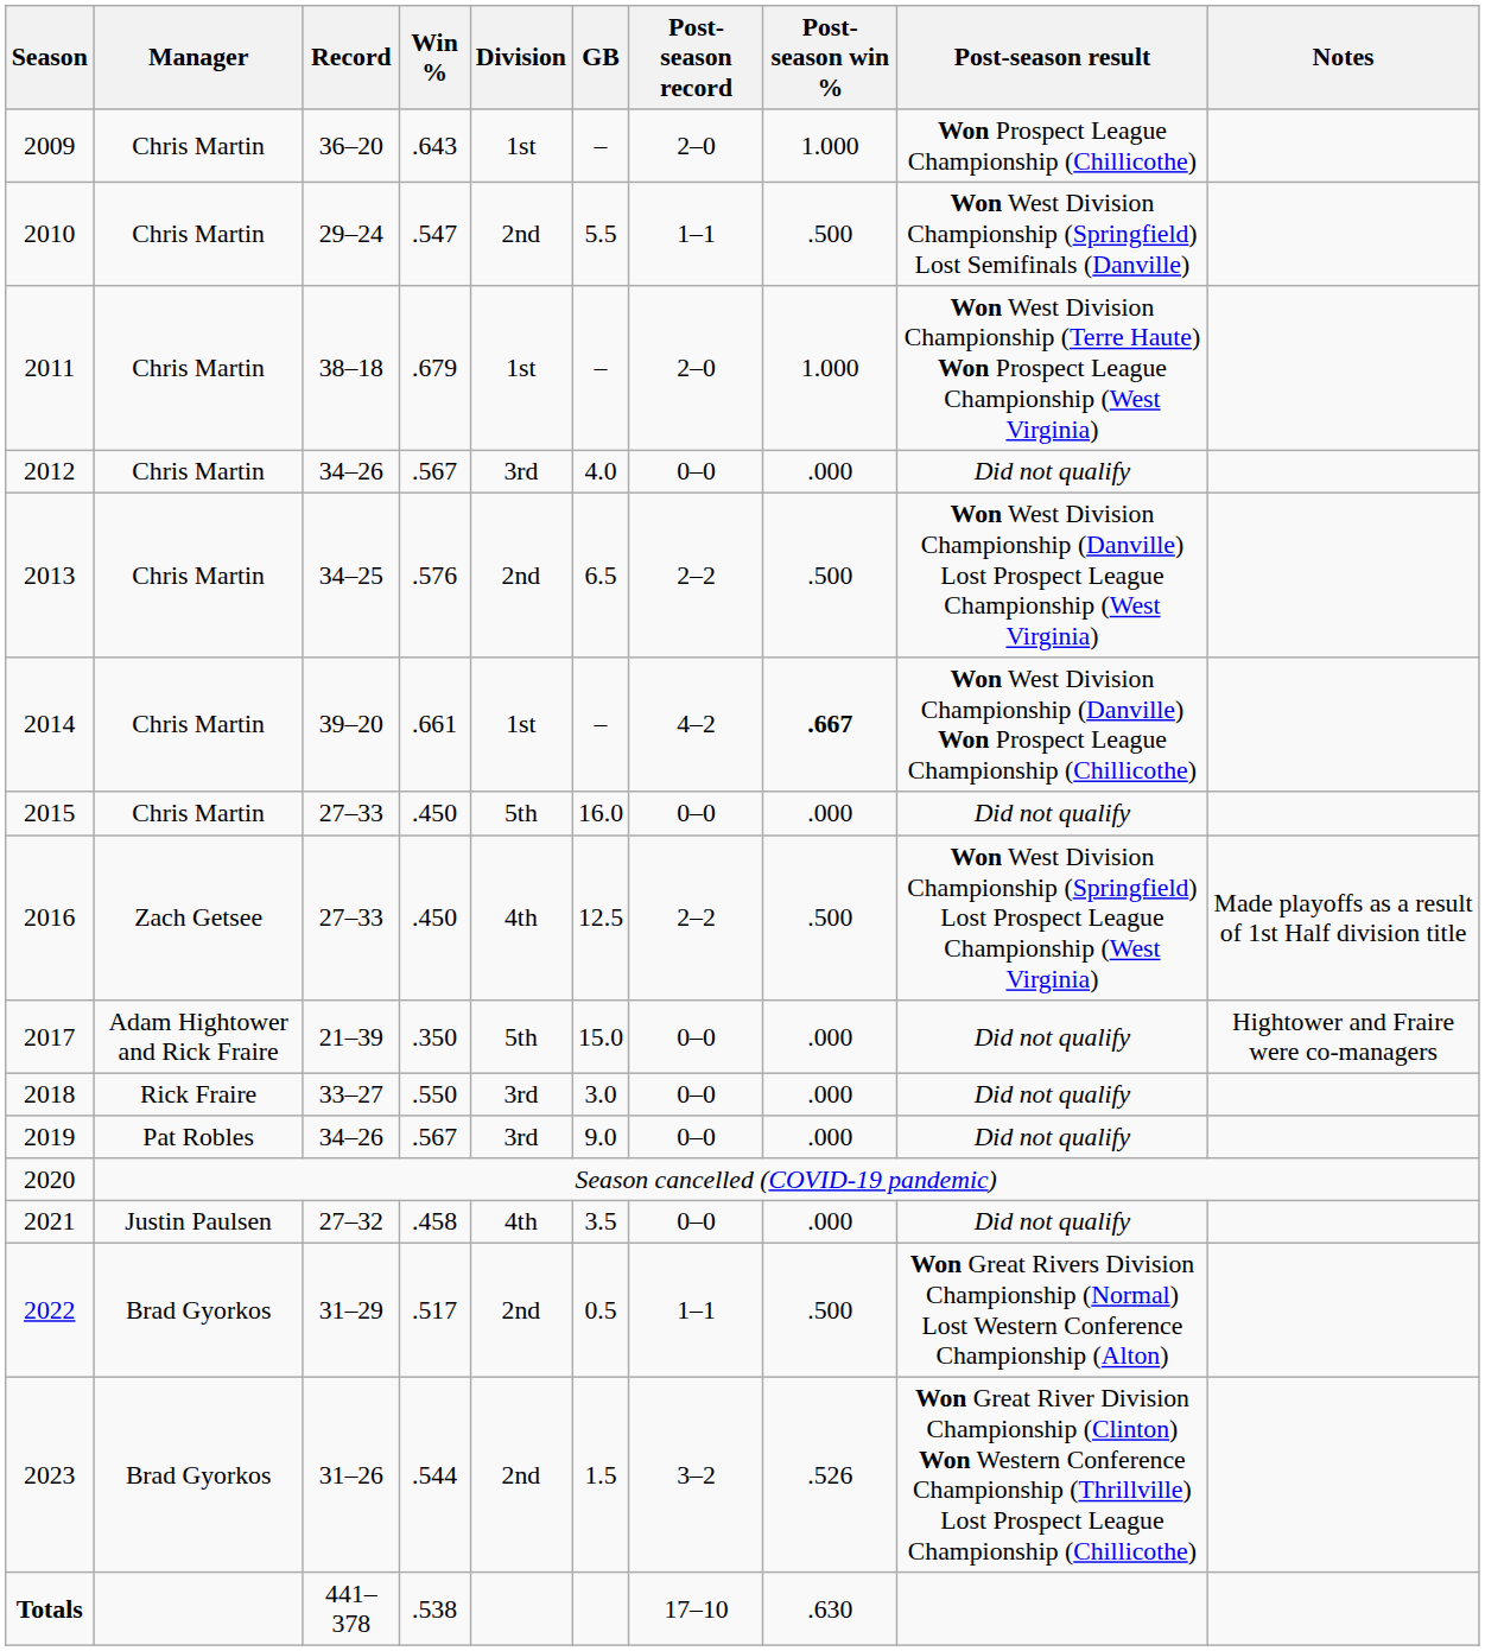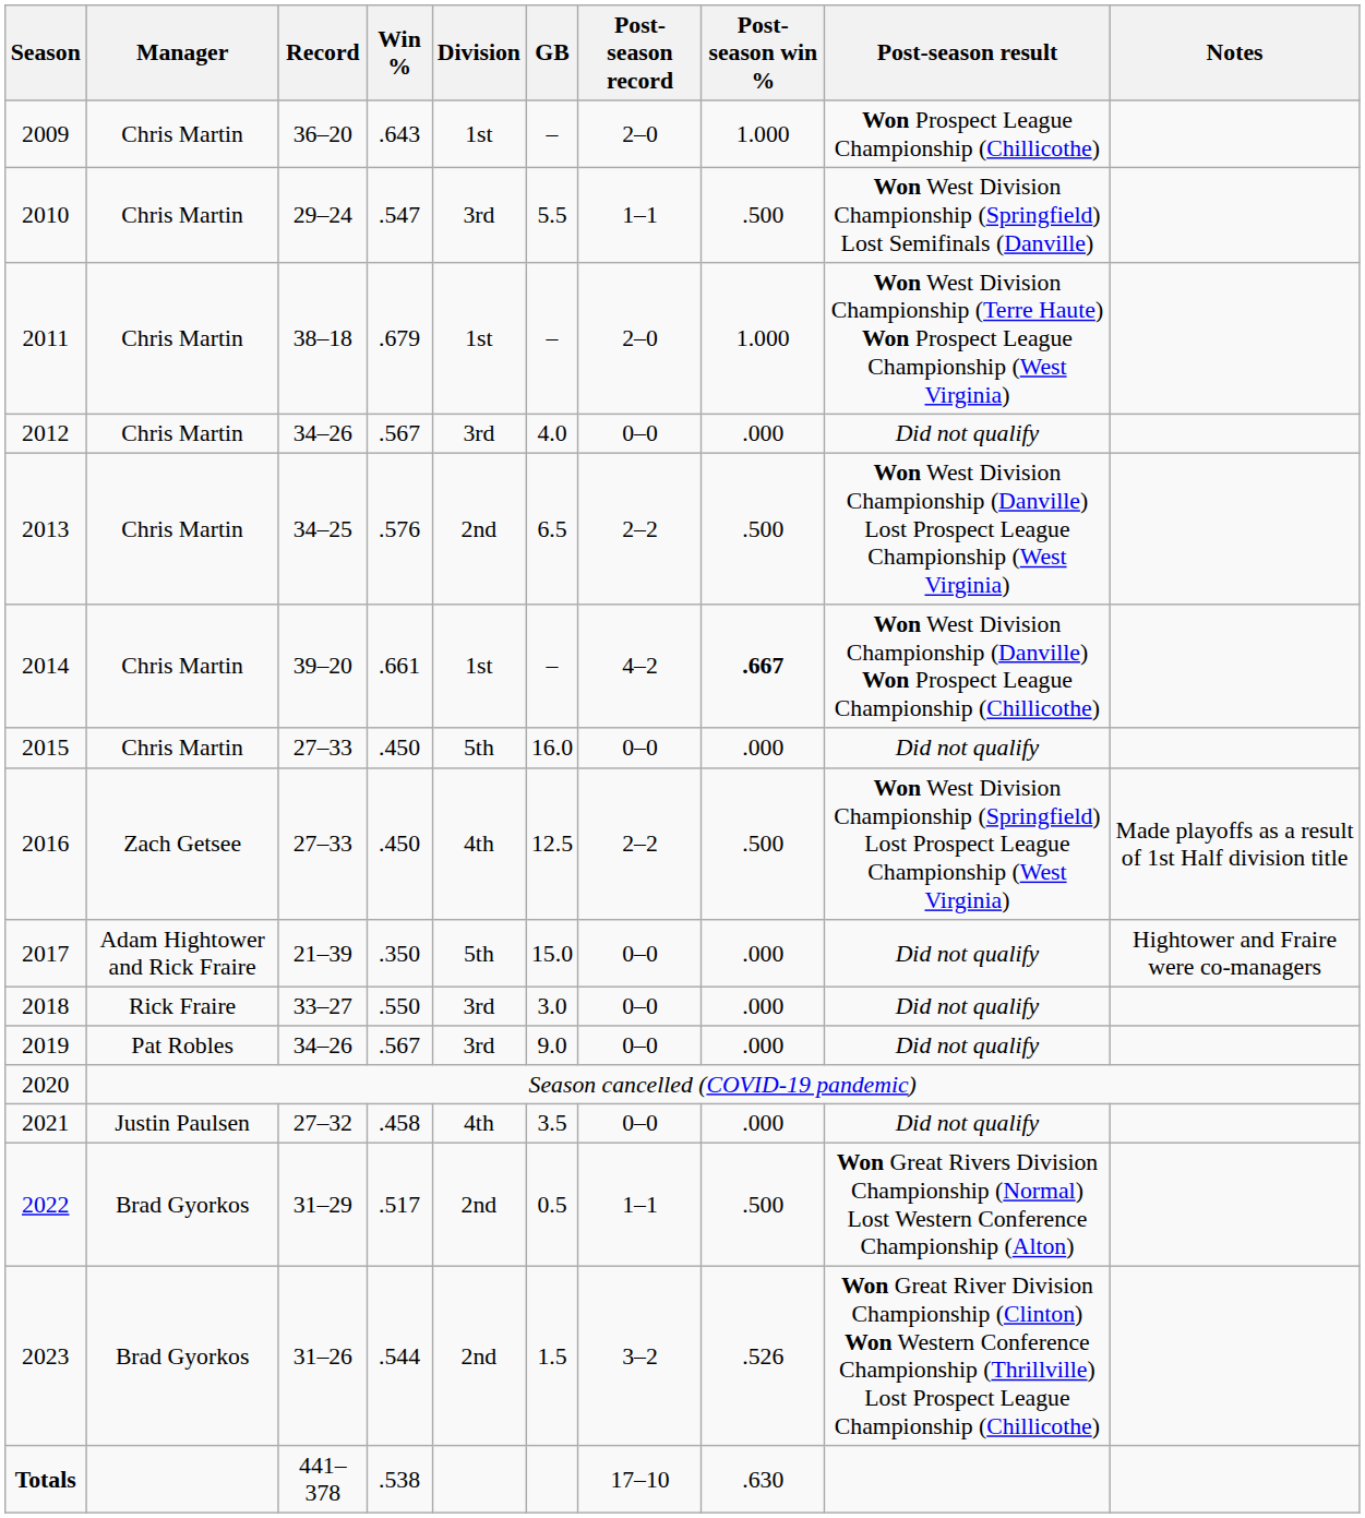 <table class="wikitable sortable" style="font-size: 95%; text-align:center;">
 <tr>
 <th>Season</th>
 <th>Manager</th>
 <th>Record</th>
 <th>Win %</th>
 <th>Division</th>
 <th>GB</th>
 <th>Post-season record</th>
 <th>Post-season win %</th>
 <th>Post-season result</th>
 <th>Notes</th>
 </tr>
 <tr>
 <td>2009</td>
 <td>Chris Martin</td>
 <td>36–20</td>
 <td>.643</td>
 <td>1st</td>
 <td>–</td>
 <td>2–0</td>
 <td>1.000</td>
 <td><strong>Won</strong> Prospect League Championship (<a href='#'>Chillicothe</a>)</td>
 <td></td>
 </tr>
 <tr>
 <td>2010</td>
 <td>Chris Martin</td>
 <td>29–24</td>
 <td>.547</td>
-<td>2nd</td>
+<td>3rd</td>
 <td>5.5</td>
 <td>1–1</td>
 <td>.500</td>
 <td><strong>Won</strong> West Division Championship (<a href='#'>Springfield</a>)<br> Lost Semifinals (<a href='#'>Danville</a>)</td>
 <td></td>
 </tr>
 <tr>
 <td>2011</td>
 <td>Chris Martin</td>
 <td>38–18</td>
 <td>.679</td>
 <td>1st</td>
 <td>–</td>
 <td>2–0</td>
 <td>1.000</td>
 <td><strong>Won</strong> West Division Championship (<a href='#'>Terre Haute</a>)<br> <strong>Won</strong> Prospect League Championship (<a href='#'>West Virginia</a>)</td>
 <td></td>
 </tr>
 <tr>
 <td>2012</td>
 <td>Chris Martin</td>
 <td>34–26</td>
 <td>.567</td>
 <td>3rd</td>
 <td>4.0</td>
 <td>0–0</td>
 <td>.000</td>
 <td><em>Did not qualify</em></td>
 <td></td>
 </tr>
 <tr>
 <td>2013</td>
 <td>Chris Martin</td>
 <td>34–25</td>
 <td>.576</td>
 <td>2nd</td>
 <td>6.5</td>
 <td>2–2</td>
 <td>.500</td>
 <td><strong>Won</strong> West Division Championship (<a href='#'>Danville</a>)<br> Lost Prospect League Championship (<a href='#'>West Virginia</a>)</td>
 <td></td>
 </tr>
 <tr>
 <td>2014</td>
 <td>Chris Martin</td>
 <td>39–20</td>
 <td>.661</td>
 <td>1st</td>
 <td>–</td>
 <td>4–2</td>
 <td><strong>.667</strong></td>
 <td><strong>Won</strong> West Division Championship (<a href='#'>Danville</a>)<br> <strong>Won</strong> Prospect League Championship (<a href='#'>Chillicothe</a>)</td>
 <td></td>
 </tr>
 <tr>
 <td>2015</td>
 <td>Chris Martin</td>
 <td>27–33</td>
 <td>.450</td>
 <td>5th</td>
 <td>16.0</td>
 <td>0–0</td>
 <td>.000</td>
 <td><em>Did not qualify</em></td>
 <td></td>
 </tr>
 <tr>
 <td>2016</td>
 <td>Zach Getsee</td>
 <td>27–33</td>
 <td>.450</td>
 <td>4th</td>
 <td>12.5</td>
 <td>2–2</td>
 <td>.500</td>
 <td><strong>Won</strong> West Division Championship (<a href='#'>Springfield</a>)<br> Lost Prospect League Championship (<a href='#'>West Virginia</a>)</td>
 <td>Made playoffs as a result of 1st Half division title</td>
 </tr>
 <tr>
 <td>2017</td>
 <td>Adam Hightower and Rick Fraire</td>
 <td>21–39</td>
 <td>.350</td>
 <td>5th</td>
 <td>15.0</td>
 <td>0–0</td>
 <td>.000</td>
 <td><em>Did not qualify</em></td>
 <td>Hightower and Fraire were co-managers</td>
 </tr>
 <tr>
 <td>2018</td>
 <td>Rick Fraire</td>
 <td>33–27</td>
 <td>.550</td>
 <td>3rd</td>
 <td>3.0</td>
 <td>0–0</td>
 <td>.000</td>
 <td><em>Did not qualify</em></td>
 <td></td>
 </tr>
 <tr>
 <td>2019</td>
 <td>Pat Robles</td>
 <td>34–26</td>
 <td>.567</td>
 <td>3rd</td>
 <td>9.0</td>
 <td>0–0</td>
 <td>.000</td>
 <td><em>Did not qualify</em></td>
 <td></td>
 </tr>
 <tr>
 <td>2020</td>
 <td colspan="9"><em>Season cancelled (<a href='#'>COVID-19 pandemic</a>)</em></td>
 </tr>
 <tr>
 <td>2021</td>
 <td>Justin Paulsen</td>
 <td>27–32</td>
 <td>.458</td>
 <td>4th</td>
 <td>3.5</td>
 <td>0–0</td>
 <td>.000</td>
 <td><em>Did not qualify</em></td>
 <td></td>
 </tr>
 <tr>
 <td><a href='#'>2022</a></td>
 <td>Brad Gyorkos</td>
 <td>31–29</td>
 <td>.517</td>
 <td>2nd</td>
 <td>0.5</td>
 <td>1–1</td>
 <td>.500</td>
 <td><strong>Won</strong> Great Rivers Division Championship (<a href='#'>Normal</a>)<br> Lost Western Conference Championship (<a href='#'>Alton</a>)</td>
 <td></td>
 </tr>
 <tr>
 <td>2023</td>
 <td>Brad Gyorkos</td>
 <td>31–26</td>
 <td>.544</td>
 <td>2nd</td>
 <td>1.5</td>
 <td>3–2</td>
 <td>.526</td>
 <td><strong>Won</strong> Great River Division Championship (<a href='#'>Clinton</a>)<br> <strong>Won</strong> Western Conference Championship (<a href='#'>Thrillville</a>)<br> Lost Prospect League Championship (<a href='#'>Chillicothe</a>)</td>
 <td></td>
 </tr>
 <tr>
 <td><strong>Totals</strong></td>
 <td></td>
 <td>441–378</td>
 <td>.538</td>
 <td></td>
 <td></td>
 <td>17–10</td>
 <td>.630</td>
 <td></td>
 <td></td>
 </tr>
 </table>
